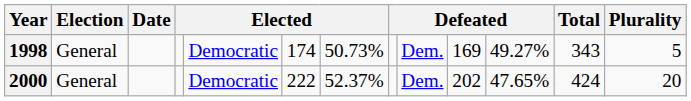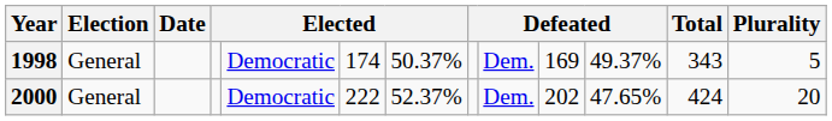 <table class=wikitable>
 <tr>
 <th>Year</th>
 <th>Election</th>
 <th>Date</th>
 <th ! colspan="4">Elected</th>
 <th ! colspan="4">Defeated</th>
 <th>Total</th>
 <th>Plurality</th>
 </tr>
 <tr>
 <th valign="top">1998</th>
 <td valign="top">General</td>
 <td valign="top"></td>
 <td valign="top"></td>
 <td valign="top" ><a href='#'>Democratic</a></td>
 <td valign="top" align="right">174</td>
-<td valign="top" align="right">50.73%</td>
+<td valign="top" align="right">50.37%</td>
 <td valign="top"></td>
 <td><a href='#'>Dem.</a></td>
 <td valign="top" align="right">169</td>
-<td valign="top" align="right">49.27%</td>
+<td valign="top" align="right">49.37%</td>
 <td valign="top" align="right">343</td>
 <td valign="top" align="right">5</td>
 </tr>
 <tr>
 <th valign="top">2000</th>
 <td valign="top">General</td>
 <td valign="top"></td>
 <td valign="top"></td>
 <td valign="top" ><a href='#'>Democratic</a></td>
 <td valign="top" align="right">222</td>
 <td valign="top" align="right">52.37%</td>
 <td valign="top"></td>
 <td><a href='#'>Dem.</a></td>
 <td valign="top" align="right">202</td>
 <td valign="top" align="right">47.65%</td>
 <td valign="top" align="right">424</td>
 <td valign="top" align="right">20</td>
 </tr>
 </table>
